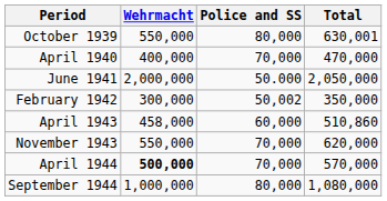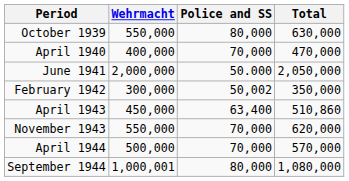 <table class="wikitable" style="text-align:right;">
 <tr>
 <th>Period</th>
 <th><a href='#'>Wehrmacht</a></th>
 <th>Police and SS<br></th>
 <th>Total</th>
 </tr>
 <tr>
 <td>October 1939</td>
 <td>550,000</td>
 <td>80,000</td>
-<td>630,001</td>
+<td>630,000</td>
 </tr>
 <tr>
 <td>April 1940</td>
 <td>400,000</td>
 <td>70,000</td>
 <td>470,000</td>
 </tr>
 <tr>
 <td>June 1941</td>
 <td>2,000,000<br></td>
 <td>50.000</td>
 <td>2,050,000</td>
 </tr>
 <tr>
 <td>February 1942</td>
 <td>300,000</td>
 <td>50,002</td>
 <td>350,000</td>
 </tr>
 <tr>
 <td>April 1943</td>
-<td>458,000</td>
-<td>60,000</td>
+<td>450,000</td>
+<td>63,400</td>
 <td>510,860</td>
 </tr>
 <tr>
 <td>November 1943</td>
 <td>550,000</td>
 <td>70,000</td>
 <td>620,000</td>
 </tr>
 <tr>
 <td>April 1944</td>
-<td><strong>500,000</strong></td>
+<td>500,000</td>
 <td>70,000</td>
 <td>570,000</td>
 </tr>
 <tr>
 <td>September 1944</td>
-<td>1,000,000</td>
+<td>1,000,001</td>
 <td>80,000</td>
 <td>1,080,000</td>
 </tr>
 </table>
